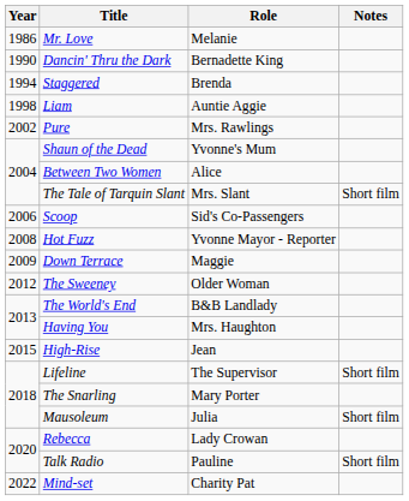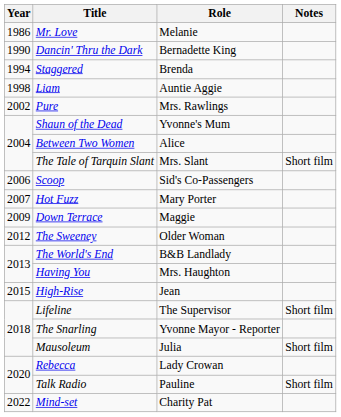 <table class="wikitable">
 <tr>
 <th>Year</th>
 <th>Title</th>
 <th>Role</th>
 <th>Notes</th>
 </tr>
 <tr>
 <td>1986</td>
 <td><em><a href='#'>Mr. Love</a></em></td>
 <td>Melanie</td>
 <td></td>
 </tr>
 <tr>
 <td>1990</td>
 <td><em><a href='#'>Dancin' Thru the Dark</a></em></td>
 <td>Bernadette King</td>
 <td></td>
 </tr>
 <tr>
 <td>1994</td>
 <td><em><a href='#'>Staggered</a></em></td>
 <td>Brenda</td>
 <td></td>
 </tr>
 <tr>
 <td>1998</td>
 <td><em><a href='#'>Liam</a></em></td>
 <td>Auntie Aggie</td>
 <td></td>
 </tr>
 <tr>
 <td>2002</td>
 <td><em><a href='#'>Pure</a></em></td>
 <td>Mrs. Rawlings</td>
 <td></td>
 </tr>
 <tr>
 <td rowspan="3">2004</td>
 <td><em><a href='#'>Shaun of the Dead</a></em></td>
 <td>Yvonne's Mum</td>
 <td></td>
 </tr>
 <tr>
 <td><em><a href='#'>Between Two Women</a></em></td>
 <td>Alice</td>
 <td></td>
 </tr>
 <tr>
 <td><em>The Tale of Tarquin Slant</em></td>
 <td>Mrs. Slant</td>
 <td>Short film</td>
 </tr>
 <tr>
 <td>2006</td>
 <td><em><a href='#'>Scoop</a></em></td>
 <td>Sid's Co-Passengers</td>
 <td></td>
 </tr>
 <tr>
-<td>2008</td>
+<td>2007</td>
 <td><em><a href='#'>Hot Fuzz</a></em></td>
-<td>Yvonne Mayor - Reporter</td>
+<td>Mary Porter</td>
 <td></td>
 </tr>
 <tr>
 <td>2009</td>
 <td><em><a href='#'>Down Terrace</a></em></td>
 <td>Maggie</td>
 <td></td>
 </tr>
 <tr>
 <td>2012</td>
 <td><em><a href='#'>The Sweeney</a></em></td>
 <td>Older Woman</td>
 <td></td>
 </tr>
 <tr>
 <td rowspan="2">2013</td>
 <td><em><a href='#'>The World's End</a></em></td>
 <td>B&B Landlady</td>
 <td></td>
 </tr>
 <tr>
 <td><em><a href='#'>Having You</a></em></td>
 <td>Mrs. Haughton</td>
 <td></td>
 </tr>
 <tr>
 <td>2015</td>
 <td><em><a href='#'>High-Rise</a></em></td>
 <td>Jean</td>
 <td></td>
 </tr>
 <tr>
 <td rowspan="3">2018</td>
 <td><em>Lifeline</em></td>
 <td>The Supervisor</td>
 <td>Short film</td>
 </tr>
 <tr>
 <td><em>The Snarling</em></td>
-<td>Mary Porter</td>
+<td>Yvonne Mayor - Reporter</td>
 <td></td>
 </tr>
 <tr>
 <td><em>Mausoleum</em></td>
 <td>Julia</td>
 <td>Short film</td>
 </tr>
 <tr>
 <td rowspan="2">2020</td>
 <td><em><a href='#'>Rebecca</a></em></td>
 <td>Lady Crowan</td>
 <td></td>
 </tr>
 <tr>
 <td><em>Talk Radio</em></td>
 <td>Pauline</td>
 <td>Short film</td>
 </tr>
 <tr>
 <td>2022</td>
 <td><em><a href='#'>Mind-set</a></em></td>
 <td>Charity Pat</td>
 <td></td>
 </tr>
 </table>
